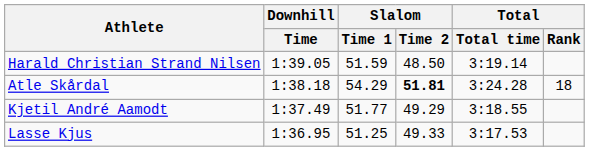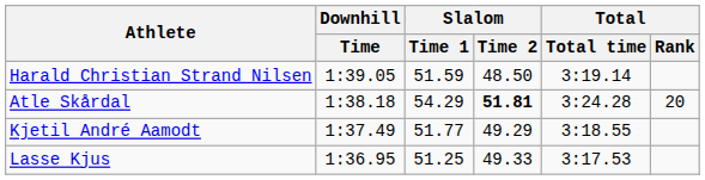 <table class="wikitable" style="font-size:90%">
 <tr>
 <th rowspan="2">Athlete</th>
 <th>Downhill</th>
 <th colspan="2">Slalom</th>
 <th colspan="2">Total</th>
 </tr>
 <tr>
 <th>Time</th>
 <th>Time 1</th>
 <th>Time 2</th>
 <th>Total time</th>
 <th>Rank</th>
 </tr>
 <tr>
 <td><a href='#'>Harald Christian Strand Nilsen</a></td>
 <td align="center">1:39.05</td>
 <td align="center">51.59</td>
 <td align="center">48.50</td>
 <td align="center">3:19.14</td>
 <td align="center"></td>
 </tr>
 <tr>
 <td><a href='#'>Atle Skårdal</a></td>
 <td align="center">1:38.18</td>
 <td align="center">54.29</td>
 <td align="center"><strong>51.81</strong></td>
 <td align="center">3:24.28</td>
-<td align="center">18</td>
+<td align="center">20</td>
 </tr>
 <tr>
 <td><a href='#'>Kjetil André Aamodt</a></td>
 <td align="center">1:37.49</td>
 <td align="center">51.77</td>
 <td align="center">49.29</td>
 <td align="center">3:18.55</td>
 <td align="center"></td>
 </tr>
 <tr>
 <td><a href='#'>Lasse Kjus</a></td>
 <td align="center">1:36.95</td>
 <td align="center">51.25</td>
 <td align="center">49.33</td>
 <td align="center">3:17.53</td>
 <td align="center"></td>
 </tr>
 </table>
